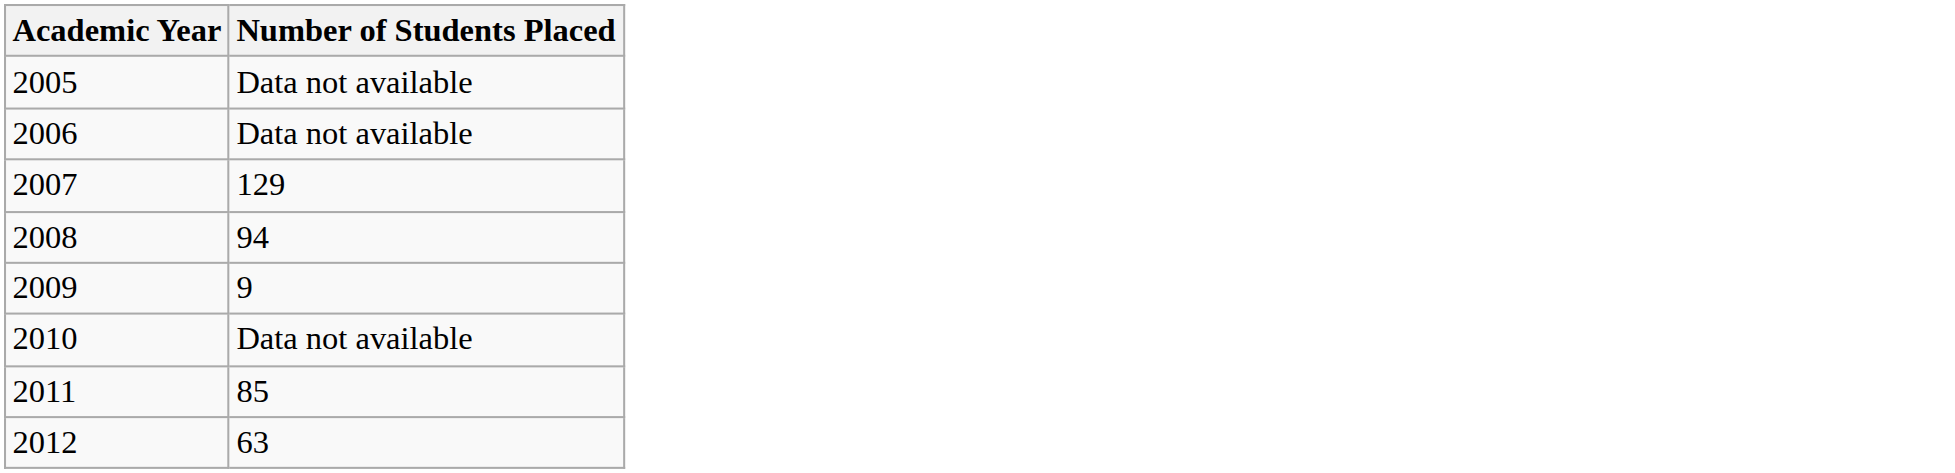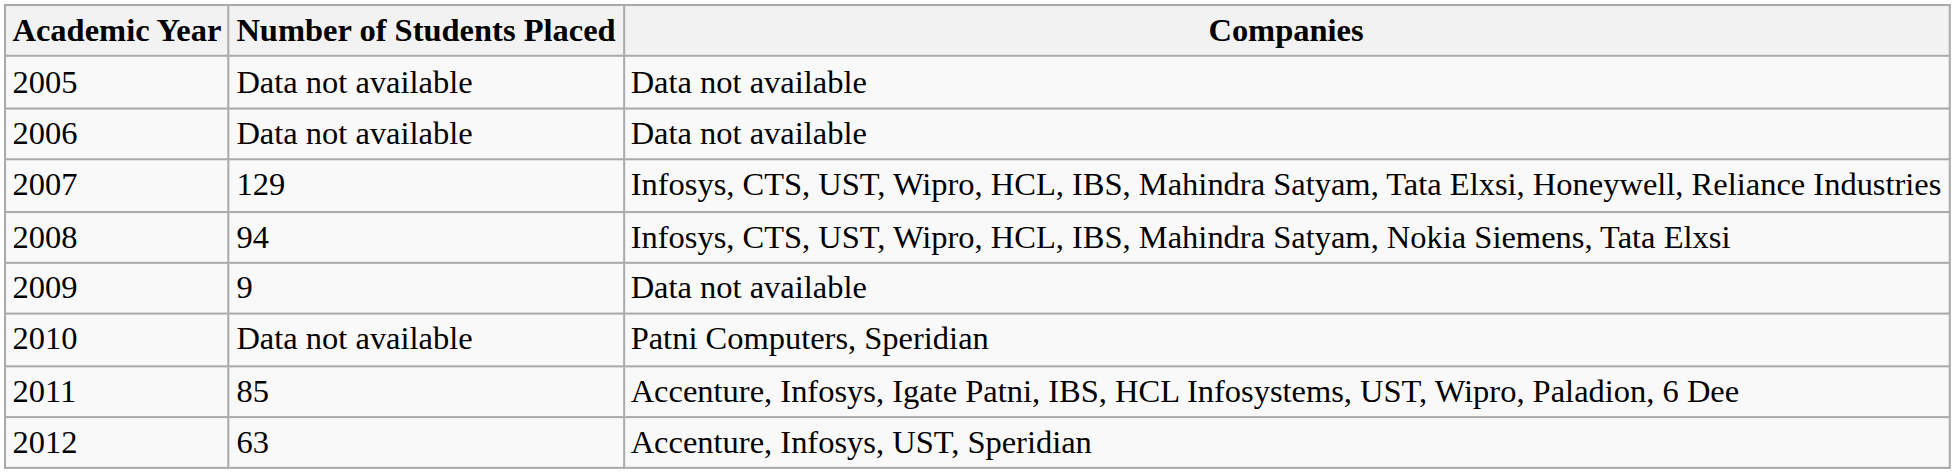 <table class="wikitable sortable">
 <tr>
 <th>Academic Year</th>
 <th>Number of Students Placed</th>
+<th>Companies</th>
 </tr>
 <tr>
 <td>2005</td>
+<td>Data not available</td>
 <td>Data not available</td>
 </tr>
 <tr>
 <td>2006</td>
 <td>Data not available</td>
+<td>Data not available</td>
 </tr>
 <tr>
 <td>2007</td>
 <td>129</td>
+<td>Infosys, CTS, UST, Wipro, HCL, IBS, Mahindra Satyam, Tata Elxsi, Honeywell, Reliance Industries</td>
 </tr>
 <tr>
 <td>2008</td>
 <td>94</td>
+<td>Infosys, CTS, UST, Wipro, HCL, IBS, Mahindra Satyam, Nokia Siemens, Tata Elxsi</td>
 </tr>
 <tr>
 <td>2009</td>
 <td>9</td>
+<td>Data not available</td>
 </tr>
 <tr>
 <td>2010</td>
 <td>Data not available</td>
+<td>Patni Computers, Speridian</td>
 </tr>
 <tr>
 <td>2011</td>
 <td>85</td>
+<td>Accenture, Infosys, Igate Patni, IBS, HCL Infosystems, UST, Wipro, Paladion, 6 Dee</td>
 </tr>
 <tr>
 <td>2012</td>
 <td>63</td>
+<td>Accenture, Infosys, UST, Speridian</td>
 </tr>
 </table>
